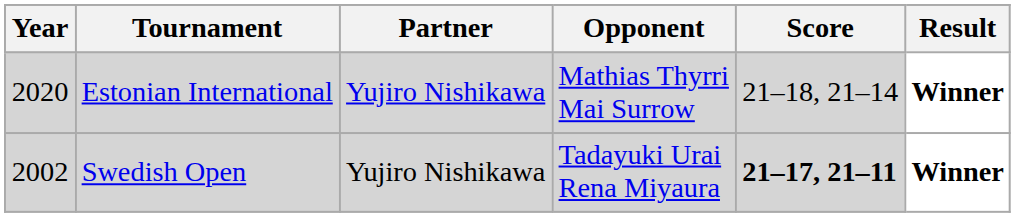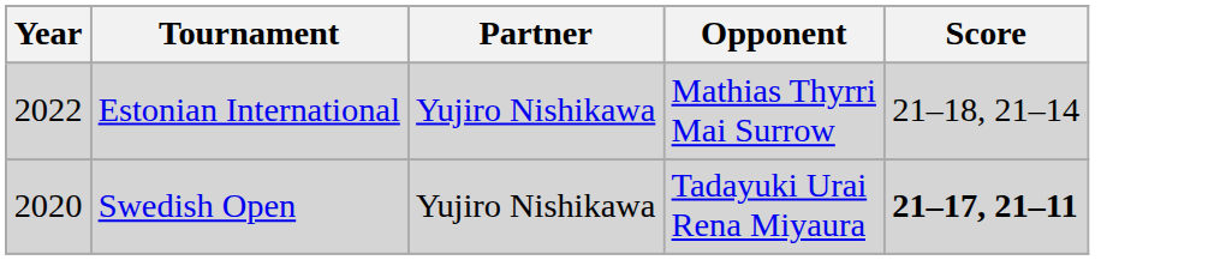 <table class="sortable wikitable" style="font-size: 90%;">
 <tr>
 <th>Year</th>
 <th>Tournament</th>
 <th>Partner</th>
 <th>Opponent</th>
 <th>Score</th>
-<th>Result</th>
 </tr>
 <tr style="background:#D5D5D5">
-<td align="center">2020</td>
+<td align="center">2022</td>
 <td align="left"><a href='#'>Estonian International</a></td>
 <td align="left"> <a href='#'>Yujiro Nishikawa</a></td>
 <td align="left"> <a href='#'>Mathias Thyrri</a><br> <a href='#'>Mai Surrow</a></td>
 <td align="left">21–18, 21–14</td>
-<td style="text-align:left; background:white"> <strong>Winner</strong></td>
 </tr>
 <tr style="background:#D5D5D5">
-<td align="center">2002</td>
+<td align="center">2020</td>
 <td align="left"><a href='#'>Swedish Open</a></td>
 <td align="left"> Yujiro Nishikawa</td>
 <td align="left"> <a href='#'>Tadayuki Urai</a><br> <a href='#'>Rena Miyaura</a></td>
 <td align="left"><strong>21–17, 21–11</strong></td>
-<td style="text-align:left; background:white"> <strong>Winner</strong></td>
 </tr>
 </table>
